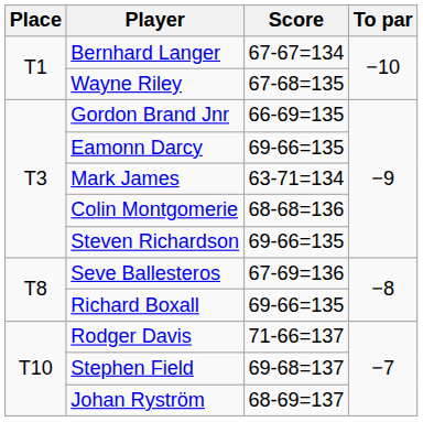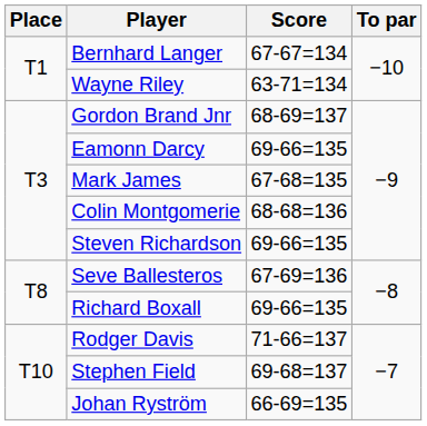 <table class="wikitable">
 <tr>
 <th>Place</th>
 <th>Player</th>
 <th>Score</th>
 <th>To par</th>
 </tr>
 <tr>
 <td rowspan="2" align=center>T1</td>
 <td> <a href='#'>Bernhard Langer</a></td>
 <td align=center>67-67=134</td>
 <td rowspan="2" align=center>−10</td>
 </tr>
 <tr>
 <td> <a href='#'>Wayne Riley</a></td>
-<td align=center>67-68=135</td>
+<td align=center>63-71=134</td>
 </tr>
 <tr>
 <td rowspan="5" align=center>T3</td>
 <td> <a href='#'>Gordon Brand Jnr</a></td>
-<td align=center>66-69=135</td>
+<td align=center>68-69=137</td>
 <td rowspan="5" align=center>−9</td>
 </tr>
 <tr>
 <td> <a href='#'>Eamonn Darcy</a></td>
 <td align=center>69-66=135</td>
 </tr>
 <tr>
 <td> <a href='#'>Mark James</a></td>
-<td align=center>63-71=134</td>
+<td align=center>67-68=135</td>
 </tr>
 <tr>
 <td> <a href='#'>Colin Montgomerie</a></td>
 <td align=center>68-68=136</td>
 </tr>
 <tr>
 <td> <a href='#'>Steven Richardson</a></td>
 <td align=center>69-66=135</td>
 </tr>
 <tr>
 <td rowspan="2" align=center>T8</td>
 <td> <a href='#'>Seve Ballesteros</a></td>
 <td align=center>67-69=136</td>
 <td rowspan="2" align=center>−8</td>
 </tr>
 <tr>
 <td> <a href='#'>Richard Boxall</a></td>
 <td align=center>69-66=135</td>
 </tr>
 <tr>
 <td rowspan="3" align=center>T10</td>
 <td> <a href='#'>Rodger Davis</a></td>
 <td align=center>71-66=137</td>
 <td rowspan="3" align=center>−7</td>
 </tr>
 <tr>
 <td> <a href='#'>Stephen Field</a></td>
 <td align=center>69-68=137</td>
 </tr>
 <tr>
 <td> <a href='#'>Johan Ryström</a></td>
-<td align=center>68-69=137</td>
+<td align=center>66-69=135</td>
 </tr>
 </table>
